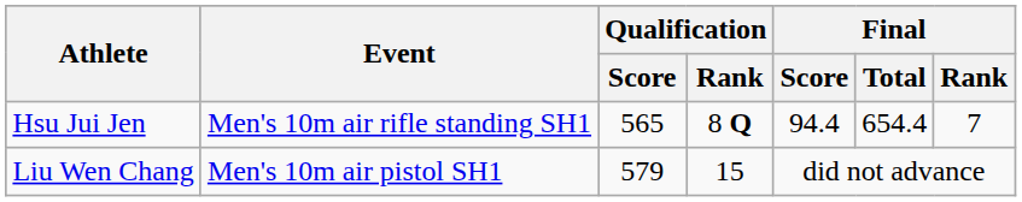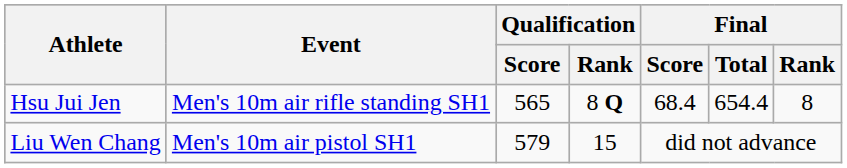 <table class=wikitable style="font-size:90%">
 <tr>
 <th rowspan="2">Athlete</th>
 <th rowspan="2">Event</th>
 <th colspan="2">Qualification</th>
 <th colspan="3">Final</th>
 </tr>
 <tr>
 <th>Score</th>
 <th>Rank</th>
 <th>Score</th>
 <th>Total</th>
 <th>Rank</th>
 </tr>
 <tr>
 <td><a href='#'>Hsu Jui Jen</a></td>
 <td><a href='#'>Men's 10m air rifle standing SH1</a></td>
 <td align=center>565</td>
 <td align=center>8 <strong>Q</strong></td>
-<td align=center>94.4</td>
+<td align=center>68.4</td>
 <td align=center>654.4</td>
-<td align=center>7</td>
+<td align=center>8</td>
 </tr>
 <tr>
 <td><a href='#'>Liu Wen Chang</a></td>
 <td><a href='#'>Men's 10m air pistol SH1</a></td>
 <td align=center>579</td>
 <td align=center>15</td>
 <td align=center colspan="3">did not advance</td>
 </tr>
 </table>
